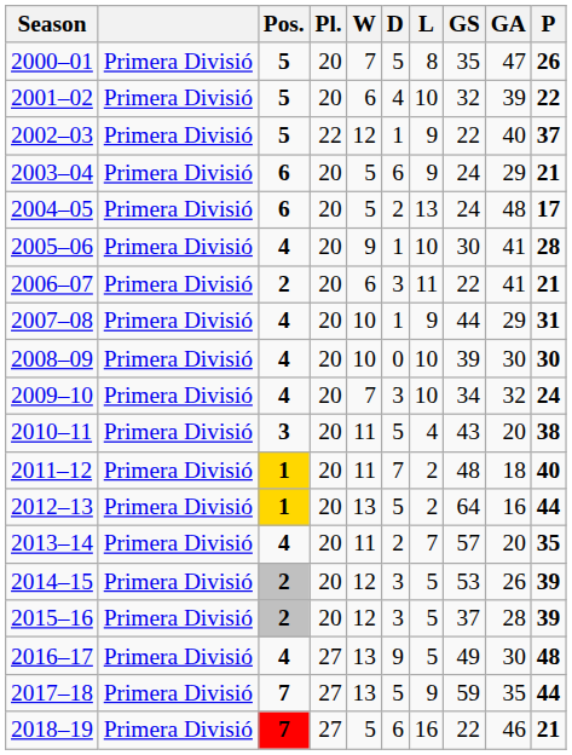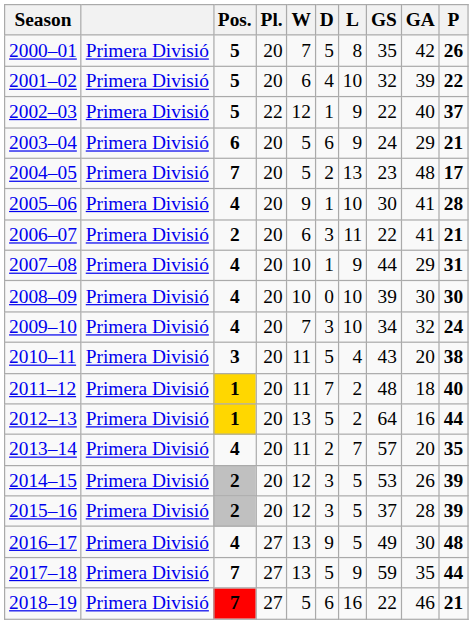 <table class="wikitable">
 <tr>
 <th>Season</th>
 <th></th>
 <th>Pos.</th>
 <th>Pl.</th>
 <th>W</th>
 <th>D</th>
 <th>L</th>
 <th>GS</th>
 <th>GA</th>
 <th>P</th>
 </tr>
 <tr>
 <td><a href='#'>2000–01</a></td>
 <td><a href='#'>Primera Divisió</a></td>
 <td align=center><strong>5</strong></td>
 <td align=right>20</td>
 <td align=right>7</td>
 <td align=right>5</td>
 <td align=right>8</td>
 <td align=right>35</td>
-<td align=right>47</td>
+<td align=right>42</td>
 <td align=right><strong>26</strong></td>
 </tr>
 <tr>
 <td><a href='#'>2001–02</a></td>
 <td><a href='#'>Primera Divisió</a></td>
 <td align=center><strong>5</strong></td>
 <td align=right>20</td>
 <td align=right>6</td>
 <td align=right>4</td>
 <td align=right>10</td>
 <td align=right>32</td>
 <td align=right>39</td>
 <td align=right><strong>22</strong></td>
 </tr>
 <tr>
 <td><a href='#'>2002–03</a></td>
 <td><a href='#'>Primera Divisió</a></td>
 <td align=center><strong>5</strong></td>
 <td align=right>22</td>
 <td align=right>12</td>
 <td align=right>1</td>
 <td align=right>9</td>
 <td align=right>22</td>
 <td align=right>40</td>
 <td align=right><strong>37</strong></td>
 </tr>
 <tr>
 <td><a href='#'>2003–04</a></td>
 <td><a href='#'>Primera Divisió</a></td>
 <td align=center><strong>6</strong></td>
 <td align=right>20</td>
 <td align=right>5</td>
 <td align=right>6</td>
 <td align=right>9</td>
 <td align=right>24</td>
 <td align=right>29</td>
 <td align=right><strong>21</strong></td>
 </tr>
 <tr>
 <td><a href='#'>2004–05</a></td>
 <td><a href='#'>Primera Divisió</a></td>
-<td align=center><strong>6</strong></td>
+<td align=center><strong>7</strong></td>
 <td align=right>20</td>
 <td align=right>5</td>
 <td align=right>2</td>
 <td align=right>13</td>
-<td align=right>24</td>
+<td align=right>23</td>
 <td align=right>48</td>
 <td align=right><strong>17</strong></td>
 </tr>
 <tr>
 <td><a href='#'>2005–06</a></td>
 <td><a href='#'>Primera Divisió</a></td>
 <td align=center><strong>4</strong></td>
 <td align=right>20</td>
 <td align=right>9</td>
 <td align=right>1</td>
 <td align=right>10</td>
 <td align=right>30</td>
 <td align=right>41</td>
 <td align=right><strong>28</strong></td>
 </tr>
 <tr>
 <td><a href='#'>2006–07</a></td>
 <td><a href='#'>Primera Divisió</a></td>
 <td align=center><strong>2</strong></td>
 <td align=right>20</td>
 <td align=right>6</td>
 <td align=right>3</td>
 <td align=right>11</td>
 <td align=right>22</td>
 <td align=right>41</td>
 <td align=right><strong>21</strong></td>
 </tr>
 <tr>
 <td><a href='#'>2007–08</a></td>
 <td><a href='#'>Primera Divisió</a></td>
 <td align=center><strong>4</strong></td>
 <td align=right>20</td>
 <td align=right>10</td>
 <td align=right>1</td>
 <td align=right>9</td>
 <td align=right>44</td>
 <td align=right>29</td>
 <td align=right><strong>31</strong></td>
 </tr>
 <tr>
 <td><a href='#'>2008–09</a></td>
 <td><a href='#'>Primera Divisió</a></td>
 <td align=center><strong>4</strong></td>
 <td align=right>20</td>
 <td align=right>10</td>
 <td align=right>0</td>
 <td align=right>10</td>
 <td align=right>39</td>
 <td align=right>30</td>
 <td align=right><strong>30</strong></td>
 </tr>
 <tr>
 <td><a href='#'>2009–10</a></td>
 <td><a href='#'>Primera Divisió</a></td>
 <td align=center><strong>4</strong></td>
 <td align=right>20</td>
 <td align=right>7</td>
 <td align=right>3</td>
 <td align=right>10</td>
 <td align=right>34</td>
 <td align=right>32</td>
 <td align=right><strong>24</strong></td>
 </tr>
 <tr>
 <td><a href='#'>2010–11</a></td>
 <td><a href='#'>Primera Divisió</a></td>
 <td align=center><strong>3</strong></td>
 <td align=right>20</td>
 <td align=right>11</td>
 <td align=right>5</td>
 <td align=right>4</td>
 <td align=right>43</td>
 <td align=right>20</td>
 <td align=right><strong>38</strong></td>
 </tr>
 <tr>
 <td><a href='#'>2011–12</a></td>
 <td><a href='#'>Primera Divisió</a></td>
 <td style="background:gold" align=center><strong>1</strong></td>
 <td align=right>20</td>
 <td align=right>11</td>
 <td align=right>7</td>
 <td align=right>2</td>
 <td align=right>48</td>
 <td align=right>18</td>
 <td align=right><strong>40</strong></td>
 </tr>
 <tr>
 <td><a href='#'>2012–13</a></td>
 <td><a href='#'>Primera Divisió</a></td>
 <td style="background:gold" align=center><strong>1</strong></td>
 <td align=right>20</td>
 <td align=right>13</td>
 <td align=right>5</td>
 <td align=right>2</td>
 <td align=right>64</td>
 <td align=right>16</td>
 <td align=right><strong>44</strong></td>
 </tr>
 <tr>
 <td><a href='#'>2013–14</a></td>
 <td><a href='#'>Primera Divisió</a></td>
 <td align=center><strong>4</strong></td>
 <td align=right>20</td>
 <td align=right>11</td>
 <td align=right>2</td>
 <td align=right>7</td>
 <td align=right>57</td>
 <td align=right>20</td>
 <td align=right><strong>35</strong></td>
 </tr>
 <tr>
 <td><a href='#'>2014–15</a></td>
 <td><a href='#'>Primera Divisió</a></td>
 <td style="background:silver" align=center><strong>2</strong></td>
 <td align=right>20</td>
 <td align=right>12</td>
 <td align=right>3</td>
 <td align=right>5</td>
 <td align=right>53</td>
 <td align=right>26</td>
 <td align=right><strong>39</strong></td>
 </tr>
 <tr>
 <td><a href='#'>2015–16</a></td>
 <td><a href='#'>Primera Divisió</a></td>
 <td style="background:silver" align=center><strong>2</strong></td>
 <td align=right>20</td>
 <td align=right>12</td>
 <td align=right>3</td>
 <td align=right>5</td>
 <td align=right>37</td>
 <td align=right>28</td>
 <td align=right><strong>39</strong></td>
 </tr>
 <tr>
 <td><a href='#'>2016–17</a></td>
 <td><a href='#'>Primera Divisió</a></td>
 <td align=center><strong>4</strong></td>
 <td align=right>27</td>
 <td align=right>13</td>
 <td align=right>9</td>
 <td align=right>5</td>
 <td align=right>49</td>
 <td align=right>30</td>
 <td align=right><strong>48</strong></td>
 </tr>
 <tr>
 <td><a href='#'>2017–18</a></td>
 <td><a href='#'>Primera Divisió</a></td>
 <td align=center><strong>7</strong></td>
 <td align=right>27</td>
 <td align=right>13</td>
 <td align=right>5</td>
 <td align=right>9</td>
 <td align=right>59</td>
 <td align=right>35</td>
 <td align=right><strong>44</strong></td>
 </tr>
 <tr>
 <td><a href='#'>2018–19</a></td>
 <td><a href='#'>Primera Divisió</a></td>
 <td style="background:red" align=center><strong>7</strong></td>
 <td align=right>27</td>
 <td align=right>5</td>
 <td align=right>6</td>
 <td align=right>16</td>
 <td align=right>22</td>
 <td align=right>46</td>
 <td align=right><strong>21</strong></td>
 </tr>
 </table>
